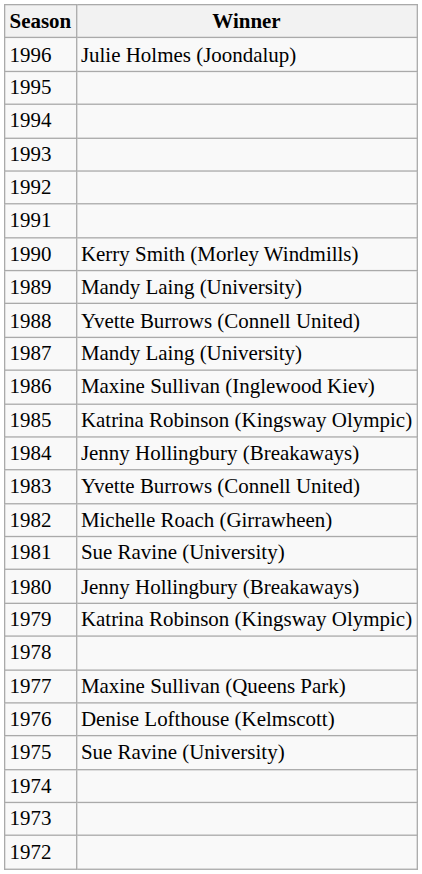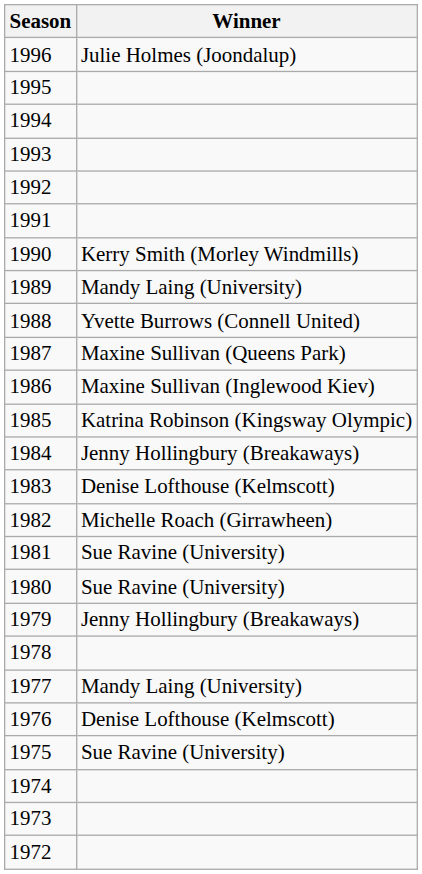 <table class="wikitable" style="text-align:left">
 <tr>
 <th>Season</th>
 <th>Winner</th>
 </tr>
 <tr>
 <td>1996</td>
 <td>Julie Holmes (Joondalup)</td>
 </tr>
 <tr>
 <td>1995</td>
 <td></td>
 </tr>
 <tr>
 <td>1994</td>
 <td></td>
 </tr>
 <tr>
 <td>1993</td>
 <td></td>
 </tr>
 <tr>
 <td>1992</td>
 <td></td>
 </tr>
 <tr>
 <td>1991</td>
 <td></td>
 </tr>
 <tr>
 <td>1990</td>
 <td>Kerry Smith (Morley Windmills)</td>
 </tr>
 <tr>
 <td>1989</td>
 <td>Mandy Laing (University)</td>
 </tr>
 <tr>
 <td>1988</td>
 <td>Yvette Burrows (Connell United)</td>
 </tr>
 <tr>
 <td>1987</td>
-<td>Mandy Laing (University)</td>
+<td>Maxine Sullivan (Queens Park)</td>
 </tr>
 <tr>
 <td>1986</td>
 <td>Maxine Sullivan (Inglewood Kiev)</td>
 </tr>
 <tr>
 <td>1985</td>
 <td>Katrina Robinson (Kingsway Olympic)</td>
 </tr>
 <tr>
 <td>1984</td>
 <td>Jenny Hollingbury (Breakaways)</td>
 </tr>
 <tr>
 <td>1983</td>
-<td>Yvette Burrows (Connell United)</td>
+<td>Denise Lofthouse (Kelmscott)</td>
 </tr>
 <tr>
 <td>1982</td>
 <td>Michelle Roach (Girrawheen)</td>
 </tr>
 <tr>
 <td>1981</td>
 <td>Sue Ravine (University)</td>
 </tr>
 <tr>
 <td>1980</td>
-<td>Jenny Hollingbury (Breakaways)</td>
+<td>Sue Ravine (University)</td>
 </tr>
 <tr>
 <td>1979</td>
-<td>Katrina Robinson (Kingsway Olympic)</td>
+<td>Jenny Hollingbury (Breakaways)</td>
 </tr>
 <tr>
 <td>1978</td>
 <td></td>
 </tr>
 <tr>
 <td>1977</td>
-<td>Maxine Sullivan (Queens Park)</td>
+<td>Mandy Laing (University)</td>
 </tr>
 <tr>
 <td>1976</td>
 <td>Denise Lofthouse (Kelmscott)</td>
 </tr>
 <tr>
 <td>1975</td>
 <td>Sue Ravine (University)</td>
 </tr>
 <tr>
 <td>1974</td>
 <td></td>
 </tr>
 <tr>
 <td>1973</td>
 <td></td>
 </tr>
 <tr>
 <td>1972</td>
 <td></td>
 </tr>
 </table>
